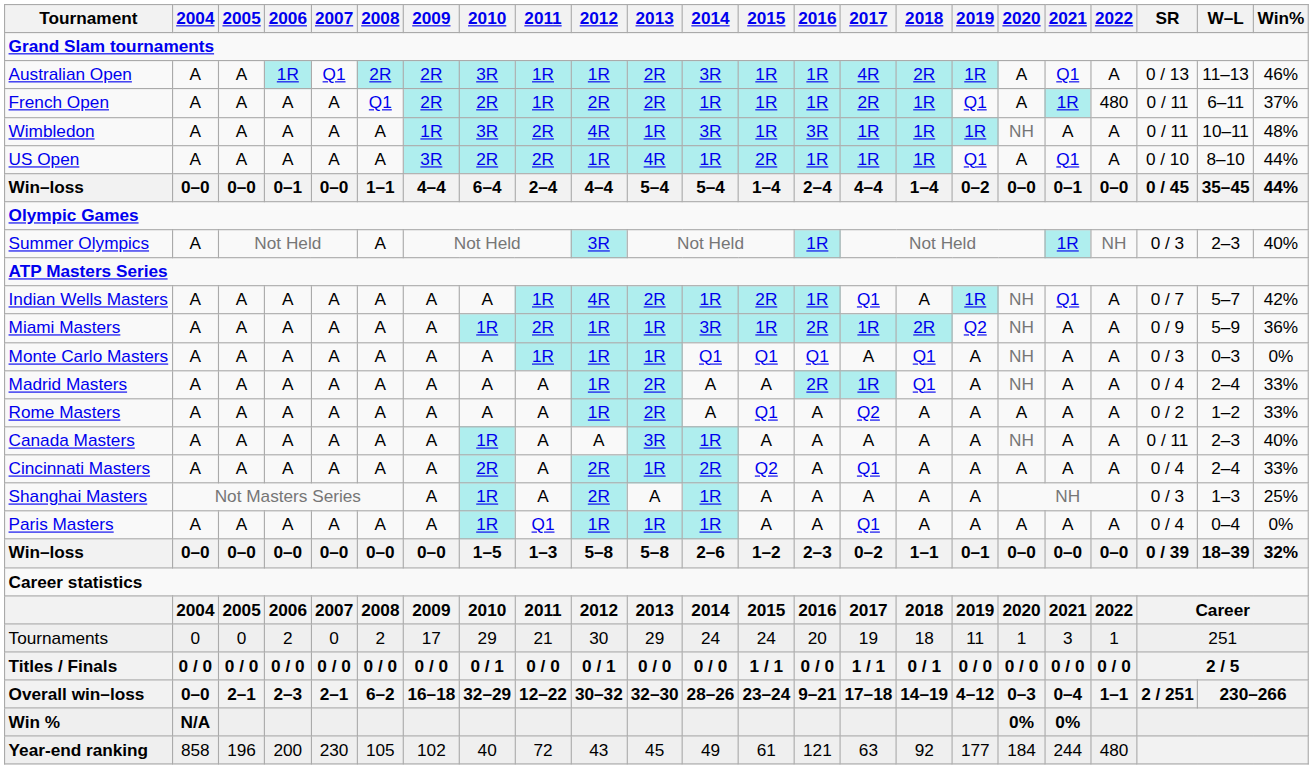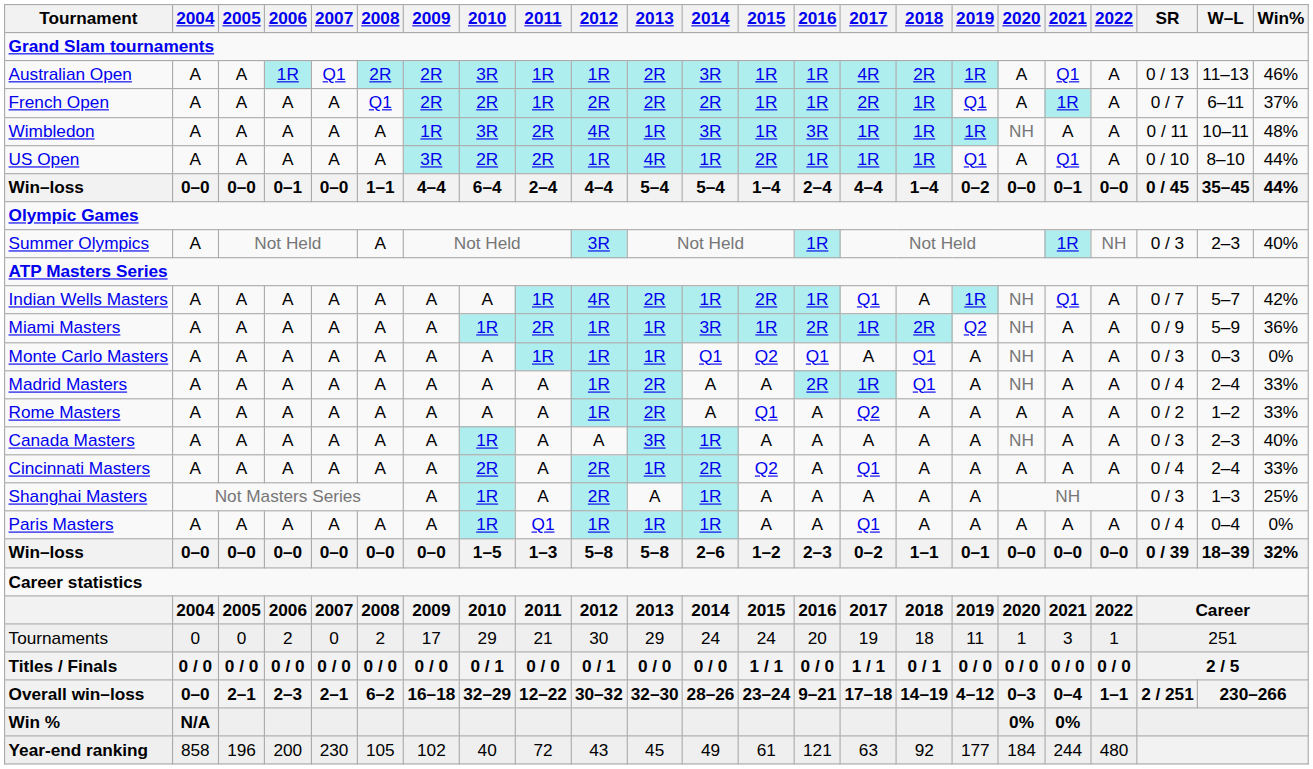 <table class=wikitable style=text-align:center;font-size:96%>
 <tr>
 <th>Tournament</th>
 <th><a href='#'>2004</a></th>
 <th><a href='#'>2005</a></th>
 <th><a href='#'>2006</a></th>
 <th><a href='#'>2007</a></th>
 <th><a href='#'>2008</a></th>
 <th><a href='#'>2009</a></th>
 <th><a href='#'>2010</a></th>
 <th><a href='#'>2011</a></th>
 <th><a href='#'>2012</a></th>
 <th><a href='#'>2013</a></th>
 <th><a href='#'>2014</a></th>
 <th><a href='#'>2015</a></th>
 <th><a href='#'>2016</a></th>
 <th><a href='#'>2017</a></th>
 <th><a href='#'>2018</a></th>
 <th><a href='#'>2019</a></th>
 <th><a href='#'>2020</a></th>
 <th><a href='#'>2021</a></th>
 <th><a href='#'>2022</a></th>
 <th>SR</th>
 <th>W–L</th>
 <th>Win%</th>
 </tr>
 <tr>
 <td colspan="23" style="text-align:left"><strong><a href='#'>Grand Slam tournaments</a></strong></td>
 </tr>
 <tr>
 <td align=left><a href='#'>Australian Open</a></td>
 <td>A</td>
 <td>A</td>
 <td bgcolor=#afeeee><a href='#'>1R</a></td>
 <td><a href='#'>Q1</a></td>
 <td bgcolor=#afeeee><a href='#'>2R</a></td>
 <td bgcolor=#afeeee><a href='#'>2R</a></td>
 <td bgcolor=#afeeee><a href='#'>3R</a></td>
 <td bgcolor=#afeeee><a href='#'>1R</a></td>
 <td bgcolor=#afeeee><a href='#'>1R</a></td>
 <td bgcolor=#afeeee><a href='#'>2R</a></td>
 <td bgcolor=#afeeee><a href='#'>3R</a></td>
 <td bgcolor=#afeeee><a href='#'>1R</a></td>
 <td bgcolor=#afeeee><a href='#'>1R</a></td>
 <td bgcolor=#afeeee><a href='#'>4R</a></td>
 <td bgcolor=#afeeee><a href='#'>2R</a></td>
 <td bgcolor=#afeeee><a href='#'>1R</a></td>
 <td>A</td>
 <td><a href='#'>Q1</a></td>
 <td>A</td>
 <td>0 / 13</td>
 <td>11–13</td>
 <td>46%</td>
 </tr>
 <tr>
 <td align=left><a href='#'>French Open</a></td>
 <td>A</td>
 <td>A</td>
 <td>A</td>
 <td>A</td>
 <td><a href='#'>Q1</a></td>
 <td bgcolor=#afeeee><a href='#'>2R</a></td>
 <td bgcolor=#afeeee><a href='#'>2R</a></td>
 <td bgcolor=#afeeee><a href='#'>1R</a></td>
 <td bgcolor=#afeeee><a href='#'>2R</a></td>
 <td bgcolor=#afeeee><a href='#'>2R</a></td>
-<td bgcolor=#afeeee><a href='#'>1R</a></td>
+<td bgcolor=#afeeee><a href='#'>2R</a></td>
 <td bgcolor=#afeeee><a href='#'>1R</a></td>
 <td bgcolor=#afeeee><a href='#'>1R</a></td>
 <td bgcolor=#afeeee><a href='#'>2R</a></td>
 <td bgcolor=#afeeee><a href='#'>1R</a></td>
 <td><a href='#'>Q1</a></td>
 <td>A</td>
 <td bgcolor=#afeeee><a href='#'>1R</a></td>
-<td>480</td>
-<td>0 / 11</td>
+<td>A</td>
+<td>0 / 7</td>
 <td>6–11</td>
 <td>37%</td>
 </tr>
 <tr>
 <td align=left><a href='#'>Wimbledon</a></td>
 <td>A</td>
 <td>A</td>
 <td>A</td>
 <td>A</td>
 <td>A</td>
 <td bgcolor=#afeeee><a href='#'>1R</a></td>
 <td bgcolor=#afeeee><a href='#'>3R</a></td>
 <td bgcolor=#afeeee><a href='#'>2R</a></td>
 <td bgcolor=#afeeee><a href='#'>4R</a></td>
 <td bgcolor=#afeeee><a href='#'>1R</a></td>
 <td bgcolor=#afeeee><a href='#'>3R</a></td>
 <td bgcolor=#afeeee><a href='#'>1R</a></td>
 <td bgcolor=#afeeee><a href='#'>3R</a></td>
 <td bgcolor=#afeeee><a href='#'>1R</a></td>
 <td bgcolor=#afeeee><a href='#'>1R</a></td>
 <td bgcolor=#afeeee><a href='#'>1R</a></td>
 <td style=color:#767676>NH</td>
 <td>A</td>
 <td>A</td>
 <td>0 / 11</td>
 <td>10–11</td>
 <td>48%</td>
 </tr>
 <tr>
 <td align=left><a href='#'>US Open</a></td>
 <td>A</td>
 <td>A</td>
 <td>A</td>
 <td>A</td>
 <td>A</td>
 <td bgcolor=#afeeee><a href='#'>3R</a></td>
 <td bgcolor=#afeeee><a href='#'>2R</a></td>
 <td bgcolor=#afeeee><a href='#'>2R</a></td>
 <td bgcolor=#afeeee><a href='#'>1R</a></td>
 <td bgcolor=#afeeee><a href='#'>4R</a></td>
 <td bgcolor=#afeeee><a href='#'>1R</a></td>
 <td bgcolor=#afeeee><a href='#'>2R</a></td>
 <td bgcolor=#afeeee><a href='#'>1R</a></td>
 <td bgcolor=#afeeee><a href='#'>1R</a></td>
 <td bgcolor=#afeeee><a href='#'>1R</a></td>
 <td><a href='#'>Q1</a></td>
 <td>A</td>
 <td><a href='#'>Q1</a></td>
 <td>A</td>
 <td>0 / 10</td>
 <td>8–10</td>
 <td>44%</td>
 </tr>
 <tr>
 <th style=text-align:left>Win–loss</th>
 <th>0–0</th>
 <th>0–0</th>
 <th>0–1</th>
 <th>0–0</th>
 <th>1–1</th>
 <th>4–4</th>
 <th>6–4</th>
 <th>2–4</th>
 <th>4–4</th>
 <th>5–4</th>
 <th>5–4</th>
 <th>1–4</th>
 <th>2–4</th>
 <th>4–4</th>
 <th>1–4</th>
 <th>0–2</th>
 <th>0–0</th>
 <th>0–1</th>
 <th>0–0</th>
 <th>0 / 45</th>
 <th>35–45</th>
 <th>44%</th>
 </tr>
 <tr>
 <td colspan="23" style="text-align:left"><strong><a href='#'>Olympic Games</a></strong></td>
 </tr>
 <tr>
 <td align=left><a href='#'>Summer Olympics</a></td>
 <td>A</td>
 <td colspan=3 style=color:#767676>Not Held</td>
 <td>A</td>
 <td colspan=3 style=color:#767676>Not Held</td>
 <td bgcolor=#afeeee><a href='#'>3R</a></td>
 <td colspan=3 style=color:#767676>Not Held</td>
 <td bgcolor=#afeeee><a href='#'>1R</a></td>
 <td colspan=4 style=color:#767676>Not Held</td>
 <td bgcolor=#afeeee><a href='#'>1R</a></td>
 <td style=color:#767676>NH</td>
 <td>0 / 3</td>
 <td>2–3</td>
 <td>40%</td>
 </tr>
 <tr>
 <td colspan="23" style="text-align:left"><strong><a href='#'>ATP Masters Series</a></strong></td>
 </tr>
 <tr>
 <td align=left><a href='#'>Indian Wells Masters</a></td>
 <td>A</td>
 <td>A</td>
 <td>A</td>
 <td>A</td>
 <td>A</td>
 <td>A</td>
 <td>A</td>
 <td bgcolor=#afeeee><a href='#'>1R</a></td>
 <td bgcolor=#afeeee><a href='#'>4R</a></td>
 <td bgcolor=#afeeee><a href='#'>2R</a></td>
 <td bgcolor=#afeeee><a href='#'>1R</a></td>
 <td bgcolor=#afeeee><a href='#'>2R</a></td>
 <td bgcolor=#afeeee><a href='#'>1R</a></td>
 <td><a href='#'>Q1</a></td>
 <td>A</td>
 <td bgcolor=#afeeee><a href='#'>1R</a></td>
 <td style=color:#767676>NH</td>
 <td><a href='#'>Q1</a></td>
 <td>A</td>
 <td>0 / 7</td>
 <td>5–7</td>
 <td>42%</td>
 </tr>
 <tr>
 <td align=left><a href='#'>Miami Masters</a></td>
 <td>A</td>
 <td>A</td>
 <td>A</td>
 <td>A</td>
 <td>A</td>
 <td>A</td>
 <td bgcolor=#afeeee><a href='#'>1R</a></td>
 <td bgcolor=#afeeee><a href='#'>2R</a></td>
 <td bgcolor=#afeeee><a href='#'>1R</a></td>
 <td bgcolor=#afeeee><a href='#'>1R</a></td>
 <td bgcolor=#afeeee><a href='#'>3R</a></td>
 <td bgcolor=#afeeee><a href='#'>1R</a></td>
 <td bgcolor=#afeeee><a href='#'>2R</a></td>
 <td bgcolor=#afeeee><a href='#'>1R</a></td>
 <td bgcolor=#afeeee><a href='#'>2R</a></td>
 <td><a href='#'>Q2</a></td>
 <td style=color:#767676>NH</td>
 <td>A</td>
 <td>A</td>
 <td>0 / 9</td>
 <td>5–9</td>
 <td>36%</td>
 </tr>
 <tr>
 <td align=left><a href='#'>Monte Carlo Masters</a></td>
 <td>A</td>
 <td>A</td>
 <td>A</td>
 <td>A</td>
 <td>A</td>
 <td>A</td>
 <td>A</td>
 <td bgcolor=#afeeee><a href='#'>1R</a></td>
 <td bgcolor=#afeeee><a href='#'>1R</a></td>
 <td bgcolor=#afeeee><a href='#'>1R</a></td>
 <td><a href='#'>Q1</a></td>
-<td><a href='#'>Q1</a></td>
+<td><a href='#'>Q2</a></td>
 <td><a href='#'>Q1</a></td>
 <td>A</td>
 <td><a href='#'>Q1</a></td>
 <td>A</td>
 <td style=color:#767676>NH</td>
 <td>A</td>
 <td>A</td>
 <td>0 / 3</td>
 <td>0–3</td>
 <td>0%</td>
 </tr>
 <tr>
 <td align=left><a href='#'>Madrid Masters</a></td>
 <td>A</td>
 <td>A</td>
 <td>A</td>
 <td>A</td>
 <td>A</td>
 <td>A</td>
 <td>A</td>
 <td>A</td>
 <td bgcolor=#afeeee><a href='#'>1R</a></td>
 <td bgcolor=#afeeee><a href='#'>2R</a></td>
 <td>A</td>
 <td>A</td>
 <td bgcolor=#afeeee><a href='#'>2R</a></td>
 <td bgcolor=#afeeee><a href='#'>1R</a></td>
 <td><a href='#'>Q1</a></td>
 <td>A</td>
 <td style=color:#767676>NH</td>
 <td>A</td>
 <td>A</td>
 <td>0 / 4</td>
 <td>2–4</td>
 <td>33%</td>
 </tr>
 <tr>
 <td align=left><a href='#'>Rome Masters</a></td>
 <td>A</td>
 <td>A</td>
 <td>A</td>
 <td>A</td>
 <td>A</td>
 <td>A</td>
 <td>A</td>
 <td>A</td>
 <td bgcolor=#afeeee><a href='#'>1R</a></td>
 <td bgcolor=#afeeee><a href='#'>2R</a></td>
 <td>A</td>
 <td><a href='#'>Q1</a></td>
 <td>A</td>
 <td><a href='#'>Q2</a></td>
 <td>A</td>
 <td>A</td>
 <td>A</td>
 <td>A</td>
 <td>A</td>
 <td>0 / 2</td>
 <td>1–2</td>
 <td>33%</td>
 </tr>
 <tr>
 <td align=left><a href='#'>Canada Masters</a></td>
 <td>A</td>
 <td>A</td>
 <td>A</td>
 <td>A</td>
 <td>A</td>
 <td>A</td>
 <td bgcolor=#afeeee><a href='#'>1R</a></td>
 <td>A</td>
 <td>A</td>
 <td bgcolor=#afeeee><a href='#'>3R</a></td>
 <td bgcolor=#afeeee><a href='#'>1R</a></td>
 <td>A</td>
 <td>A</td>
 <td>A</td>
 <td>A</td>
 <td>A</td>
 <td style=color:#767676>NH</td>
 <td>A</td>
 <td>A</td>
-<td>0 / 11</td>
+<td>0 / 3</td>
 <td>2–3</td>
 <td>40%</td>
 </tr>
 <tr>
 <td align=left><a href='#'>Cincinnati Masters</a></td>
 <td>A</td>
 <td>A</td>
 <td>A</td>
 <td>A</td>
 <td>A</td>
 <td>A</td>
 <td bgcolor=#afeeee><a href='#'>2R</a></td>
 <td>A</td>
 <td bgcolor=#afeeee><a href='#'>2R</a></td>
 <td bgcolor=#afeeee><a href='#'>1R</a></td>
 <td bgcolor=#afeeee><a href='#'>2R</a></td>
 <td><a href='#'>Q2</a></td>
 <td>A</td>
 <td><a href='#'>Q1</a></td>
 <td>A</td>
 <td>A</td>
 <td>A</td>
 <td>A</td>
 <td>A</td>
 <td>0 / 4</td>
 <td>2–4</td>
 <td>33%</td>
 </tr>
 <tr>
 <td align=left><a href='#'>Shanghai Masters</a></td>
 <td colspan=5 style=color:#767676>Not Masters Series</td>
 <td>A</td>
 <td bgcolor=#afeeee><a href='#'>1R</a></td>
 <td>A</td>
 <td bgcolor=#afeeee><a href='#'>2R</a></td>
 <td>A</td>
 <td bgcolor=#afeeee><a href='#'>1R</a></td>
 <td>A</td>
 <td>A</td>
 <td>A</td>
 <td>A</td>
 <td>A</td>
 <td colspan=3 style=color:#767676>NH</td>
 <td>0 / 3</td>
 <td>1–3</td>
 <td>25%</td>
 </tr>
 <tr>
 <td align=left><a href='#'>Paris Masters</a></td>
 <td>A</td>
 <td>A</td>
 <td>A</td>
 <td>A</td>
 <td>A</td>
 <td>A</td>
 <td bgcolor=#afeeee><a href='#'>1R</a></td>
 <td><a href='#'>Q1</a></td>
 <td bgcolor=#afeeee><a href='#'>1R</a></td>
 <td bgcolor=#afeeee><a href='#'>1R</a></td>
 <td bgcolor=#afeeee><a href='#'>1R</a></td>
 <td>A</td>
 <td>A</td>
 <td><a href='#'>Q1</a></td>
 <td>A</td>
 <td>A</td>
 <td>A</td>
 <td>A</td>
 <td>A</td>
 <td>0 / 4</td>
 <td>0–4</td>
 <td>0%</td>
 </tr>
 <tr>
 <th style=text-align:left>Win–loss</th>
 <th>0–0</th>
 <th>0–0</th>
 <th>0–0</th>
 <th>0–0</th>
 <th>0–0</th>
 <th>0–0</th>
 <th>1–5</th>
 <th>1–3</th>
 <th>5–8</th>
 <th>5–8</th>
 <th>2–6</th>
 <th>1–2</th>
 <th>2–3</th>
 <th>0–2</th>
 <th>1–1</th>
 <th>0–1</th>
 <th>0–0</th>
 <th>0–0</th>
 <th>0–0</th>
 <th>0 / 39</th>
 <th>18–39</th>
 <th>32%</th>
 </tr>
 <tr>
 <td colspan="23" style="text-align:left"><strong>Career statistics</strong></td>
 </tr>
 <tr>
 <th></th>
 <th>2004</th>
 <th>2005</th>
 <th>2006</th>
 <th>2007</th>
 <th>2008</th>
 <th>2009</th>
 <th>2010</th>
 <th>2011</th>
 <th>2012</th>
 <th>2013</th>
 <th>2014</th>
 <th>2015</th>
 <th>2016</th>
 <th>2017</th>
 <th>2018</th>
 <th>2019</th>
 <th>2020</th>
 <th>2021</th>
 <th>2022</th>
 <th colspan="3">Career</th>
 </tr>
 <tr bgcolor=efefef>
 <td align=left>Tournaments</td>
 <td>0</td>
 <td>0</td>
 <td>2</td>
 <td>0</td>
 <td>2</td>
 <td>17</td>
 <td>29</td>
 <td>21</td>
 <td>30</td>
 <td>29</td>
 <td>24</td>
 <td>24</td>
 <td>20</td>
 <td>19</td>
 <td>18</td>
 <td>11</td>
 <td>1</td>
 <td>3</td>
 <td>1</td>
 <td colspan=3>251</td>
 </tr>
 <tr>
 <th style=text-align:left>Titles / Finals</th>
 <th>0 / 0</th>
 <th>0 / 0</th>
 <th>0 / 0</th>
 <th>0 / 0</th>
 <th>0 / 0</th>
 <th>0 / 0</th>
 <th>0 / 1</th>
 <th>0 / 0</th>
 <th>0 / 1</th>
 <th>0 / 0</th>
 <th>0 / 0</th>
 <th>1 / 1</th>
 <th>0 / 0</th>
 <th>1 / 1</th>
 <th>0 / 1</th>
 <th>0 / 0</th>
 <th>0 / 0</th>
 <th>0 / 0</th>
 <th>0 / 0</th>
 <th colspan=3>2 / 5</th>
 </tr>
 <tr>
 <th style=text-align:left>Overall win–loss</th>
 <th>0–0</th>
 <th>2–1</th>
 <th>2–3</th>
 <th>2–1</th>
 <th>6–2</th>
 <th>16–18</th>
 <th>32–29</th>
 <th>12–22</th>
 <th>30–32</th>
 <th>32–30</th>
 <th>28–26</th>
 <th>23–24</th>
 <th>9–21</th>
 <th>17–18</th>
 <th>14–19</th>
 <th>4–12</th>
 <th>0–3</th>
 <th>0–4</th>
 <th>1–1</th>
 <th>2 / 251</th>
 <th colspan=2>230–266</th>
 </tr>
 <tr style="font-weight:bold;background:#efefef;">
 <td style=text-align:left>Win %</td>
 <td>N/A</td>
 <td></td>
 <td></td>
 <td></td>
 <td></td>
 <td></td>
 <td></td>
 <td></td>
 <td></td>
 <td></td>
 <td></td>
 <td></td>
 <td></td>
 <td></td>
 <td></td>
 <td></td>
 <td>0%</td>
 <td>0%</td>
 <td></td>
 <td colspan=3></td>
 </tr>
 <tr style=background:#efefef>
 <td align=left><strong>Year-end ranking</strong></td>
 <td>858</td>
 <td>196</td>
 <td>200</td>
 <td>230</td>
 <td>105</td>
 <td>102</td>
 <td>40</td>
 <td>72</td>
 <td>43</td>
 <td>45</td>
 <td>49</td>
 <td>61</td>
 <td>121</td>
 <td>63</td>
 <td>92</td>
 <td>177</td>
 <td>184</td>
 <td>244</td>
 <td>480</td>
 <th colspan=3></th>
 </tr>
 </table>
